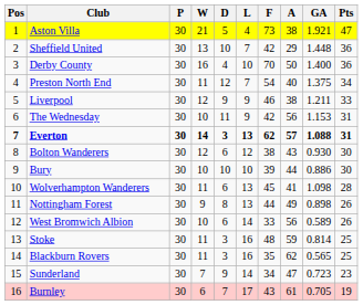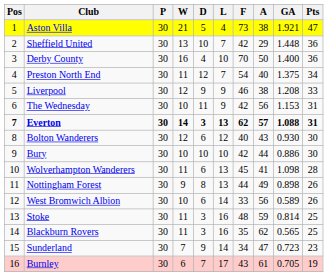 <table class="wikitable" style="text-align:center">
 <tr>
 <th width="25">Pos</th>
 <th style="width:200px;">Club</th>
 <th width="25">P</th>
 <th width="25">W</th>
 <th width="25">D</th>
 <th width="25">L</th>
 <th width="25">F</th>
 <th width="25">A</th>
 <th width="40">GA</th>
 <th width="25">Pts</th>
 </tr>
 <tr style="background:#ff0;">
 <td>1</td>
 <td align="left"><a href='#'>Aston Villa</a></td>
 <td>30</td>
 <td>21</td>
 <td>5</td>
 <td>4</td>
 <td>73</td>
 <td>38</td>
 <td>1.921</td>
 <td>47</td>
 </tr>
 <tr>
 <td>2</td>
 <td align="left"><a href='#'>Sheffield United</a></td>
 <td>30</td>
 <td>13</td>
 <td>10</td>
 <td>7</td>
 <td>42</td>
 <td>29</td>
 <td>1.448</td>
 <td>36</td>
 </tr>
 <tr>
 <td>3</td>
 <td align="left"><a href='#'>Derby County</a></td>
 <td>30</td>
 <td>16</td>
 <td>4</td>
 <td>10</td>
 <td>70</td>
 <td>50</td>
 <td>1.400</td>
 <td>36</td>
 </tr>
 <tr>
 <td>4</td>
 <td align="left"><a href='#'>Preston North End</a></td>
 <td>30</td>
 <td>11</td>
 <td>12</td>
 <td>7</td>
 <td>54</td>
 <td>40</td>
 <td>1.375</td>
 <td>34</td>
 </tr>
 <tr>
 <td>5</td>
 <td align="left"><a href='#'>Liverpool</a></td>
 <td>30</td>
 <td>12</td>
 <td>9</td>
 <td>9</td>
 <td>46</td>
 <td>38</td>
-<td>1.211</td>
+<td>1.208</td>
 <td>33</td>
 </tr>
 <tr>
 <td>6</td>
 <td align="left"><a href='#'>The Wednesday</a></td>
 <td>30</td>
 <td>10</td>
 <td>11</td>
 <td>9</td>
 <td>42</td>
 <td>56</td>
 <td>1.153</td>
 <td>31</td>
 </tr>
 <tr>
 <td><strong>7</strong></td>
 <td align="left"><strong><a href='#'>Everton</a></strong></td>
 <td><strong>30</strong></td>
 <td><strong>14</strong></td>
 <td><strong>3</strong></td>
 <td><strong>13</strong></td>
 <td><strong>62</strong></td>
 <td><strong>57</strong></td>
 <td><strong>1.088</strong></td>
 <td><strong>31</strong></td>
 </tr>
 <tr>
 <td>8</td>
 <td align="left"><a href='#'>Bolton Wanderers</a></td>
 <td>30</td>
 <td>12</td>
 <td>6</td>
 <td>12</td>
-<td>38</td>
+<td>40</td>
 <td>43</td>
 <td>0.930</td>
 <td>30</td>
 </tr>
 <tr>
 <td>9</td>
 <td align="left"><a href='#'>Bury</a></td>
 <td>30</td>
 <td>10</td>
 <td>10</td>
 <td>10</td>
-<td>39</td>
+<td>42</td>
 <td>44</td>
 <td>0.886</td>
 <td>30</td>
 </tr>
 <tr>
 <td>10</td>
 <td align="left"><a href='#'>Wolverhampton Wanderers</a></td>
 <td>30</td>
 <td>11</td>
 <td>6</td>
 <td>13</td>
 <td>45</td>
 <td>41</td>
 <td>1.098</td>
 <td>28</td>
 </tr>
 <tr>
 <td>11</td>
 <td align="left"><a href='#'>Nottingham Forest</a></td>
 <td>30</td>
 <td>9</td>
 <td>8</td>
 <td>13</td>
 <td>44</td>
 <td>49</td>
 <td>0.898</td>
 <td>26</td>
 </tr>
 <tr>
 <td>12</td>
 <td align="left"><a href='#'>West Bromwich Albion</a></td>
 <td>30</td>
 <td>10</td>
 <td>6</td>
 <td>14</td>
 <td>33</td>
 <td>56</td>
 <td>0.589</td>
 <td>26</td>
 </tr>
 <tr>
 <td>13</td>
 <td align="left"><a href='#'>Stoke</a></td>
 <td>30</td>
 <td>11</td>
 <td>3</td>
 <td>16</td>
 <td>48</td>
 <td>59</td>
 <td>0.814</td>
 <td>25</td>
 </tr>
 <tr>
 <td>14</td>
 <td align="left"><a href='#'>Blackburn Rovers</a></td>
 <td>30</td>
 <td>11</td>
 <td>3</td>
 <td>16</td>
 <td>35</td>
 <td>62</td>
 <td>0.565</td>
 <td>25</td>
 </tr>
 <tr>
 <td>15</td>
 <td align="left"><a href='#'>Sunderland</a></td>
 <td>30</td>
 <td>7</td>
 <td>9</td>
 <td>14</td>
 <td>34</td>
 <td>47</td>
 <td>0.723</td>
 <td>23</td>
 </tr>
 <tr style="background:#fcc;">
 <td>16</td>
 <td align="left"><a href='#'>Burnley</a></td>
 <td>30</td>
 <td>6</td>
 <td>7</td>
 <td>17</td>
 <td>43</td>
 <td>61</td>
 <td>0.705</td>
 <td>19</td>
 </tr>
 </table>
